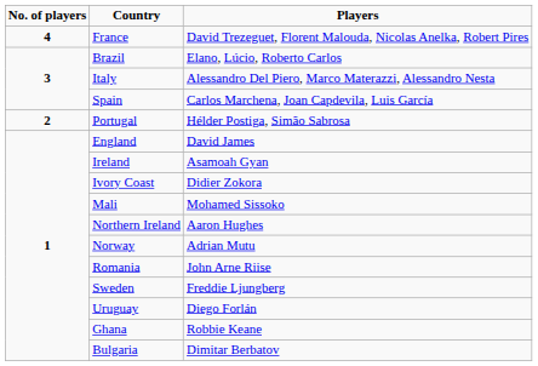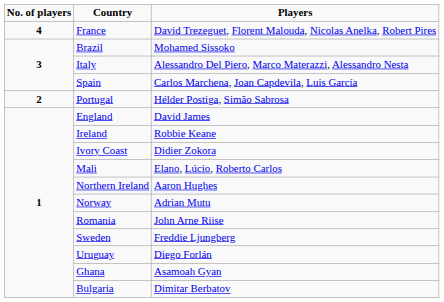 <table class="wikitable" style="text-align:left;">
 <tr style="text-align:center; background:;">
 <td><span><strong>No. of players</strong></span></td>
 <td><span><strong>Country</strong></span></td>
 <td><span><strong>Players</strong></span></td>
 </tr>
 <tr>
 <td align=center><strong>4</strong></td>
 <td> <a href='#'>France</a></td>
 <td><a href='#'>David Trezeguet</a>, <a href='#'>Florent Malouda</a>, <a href='#'>Nicolas Anelka</a>, <a href='#'>Robert Pires</a></td>
 </tr>
 <tr>
 <td rowspan="3" align=center><strong>3</strong></td>
 <td> <a href='#'>Brazil</a></td>
-<td><a href='#'>Elano</a>, <a href='#'>Lúcio</a>, <a href='#'>Roberto Carlos</a></td>
+<td><a href='#'>Mohamed Sissoko</a></td>
 </tr>
 <tr>
 <td> <a href='#'>Italy</a></td>
 <td><a href='#'>Alessandro Del Piero</a>, <a href='#'>Marco Materazzi</a>, <a href='#'>Alessandro Nesta</a></td>
 </tr>
 <tr>
 <td> <a href='#'>Spain</a></td>
 <td><a href='#'>Carlos Marchena</a>, <a href='#'>Joan Capdevila</a>, <a href='#'>Luis García</a></td>
 </tr>
 <tr>
 <td align=center><strong>2</strong></td>
 <td> <a href='#'>Portugal</a></td>
 <td><a href='#'>Hélder Postiga</a>, <a href='#'>Simão Sabrosa</a></td>
 </tr>
 <tr>
 <td rowspan="12" align=center><strong>1</strong></td>
 <td> <a href='#'>England</a></td>
 <td><a href='#'>David James</a></td>
 </tr>
 <tr>
 <td> <a href='#'>Ireland</a></td>
-<td><a href='#'>Asamoah Gyan</a></td>
+<td><a href='#'>Robbie Keane</a></td>
 </tr>
 <tr>
 <td> <a href='#'>Ivory Coast</a></td>
 <td><a href='#'>Didier Zokora</a></td>
 </tr>
 <tr>
 <td> <a href='#'>Mali</a></td>
-<td><a href='#'>Mohamed Sissoko</a></td>
+<td><a href='#'>Elano</a>, <a href='#'>Lúcio</a>, <a href='#'>Roberto Carlos</a></td>
 </tr>
 <tr>
 <td> <a href='#'>Northern Ireland</a></td>
 <td><a href='#'>Aaron Hughes</a></td>
 </tr>
 <tr>
 <td> <a href='#'>Norway</a></td>
 <td><a href='#'>Adrian Mutu</a></td>
 </tr>
 <tr>
 <td> <a href='#'>Romania</a></td>
 <td><a href='#'>John Arne Riise</a></td>
 </tr>
 <tr>
 <td> <a href='#'>Sweden</a></td>
 <td><a href='#'>Freddie Ljungberg</a></td>
 </tr>
 <tr>
 <td> <a href='#'>Uruguay</a></td>
 <td><a href='#'>Diego Forlán</a></td>
 </tr>
 <tr>
 <td> <a href='#'>Ghana</a></td>
-<td><a href='#'>Robbie Keane</a></td>
+<td><a href='#'>Asamoah Gyan</a></td>
 </tr>
 <tr>
 <td> <a href='#'>Bulgaria</a></td>
 <td><a href='#'>Dimitar Berbatov</a></td>
 </tr>
 </table>
